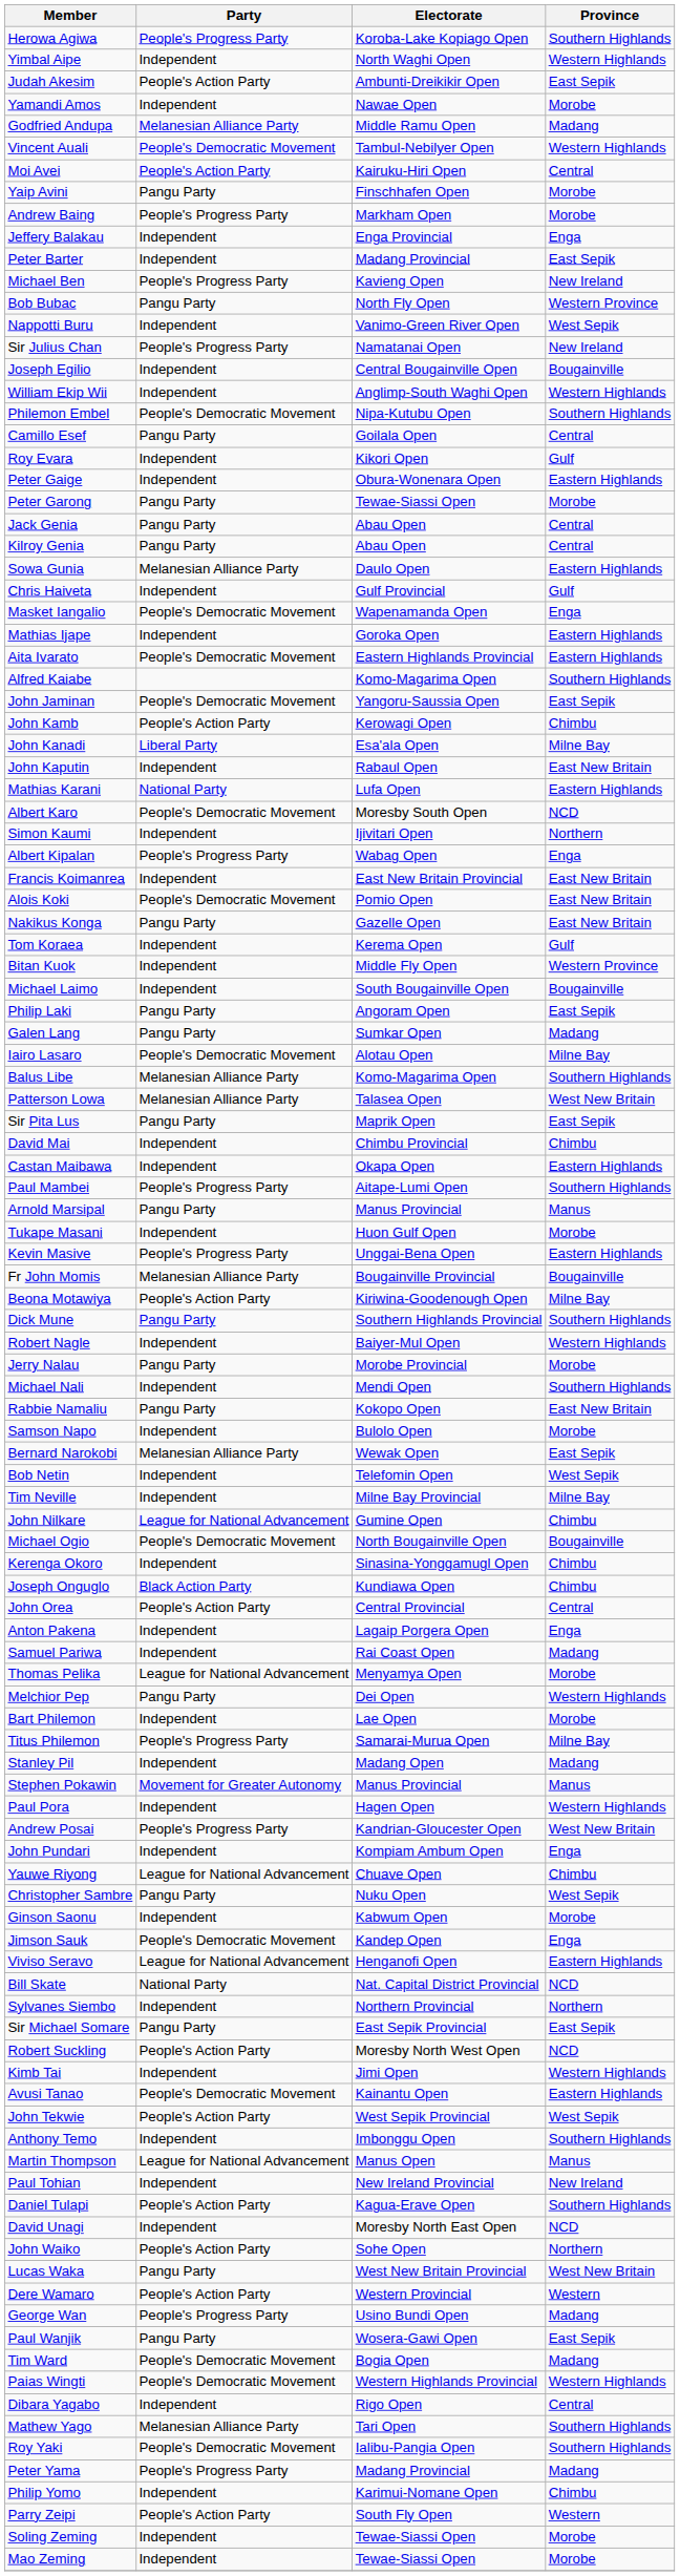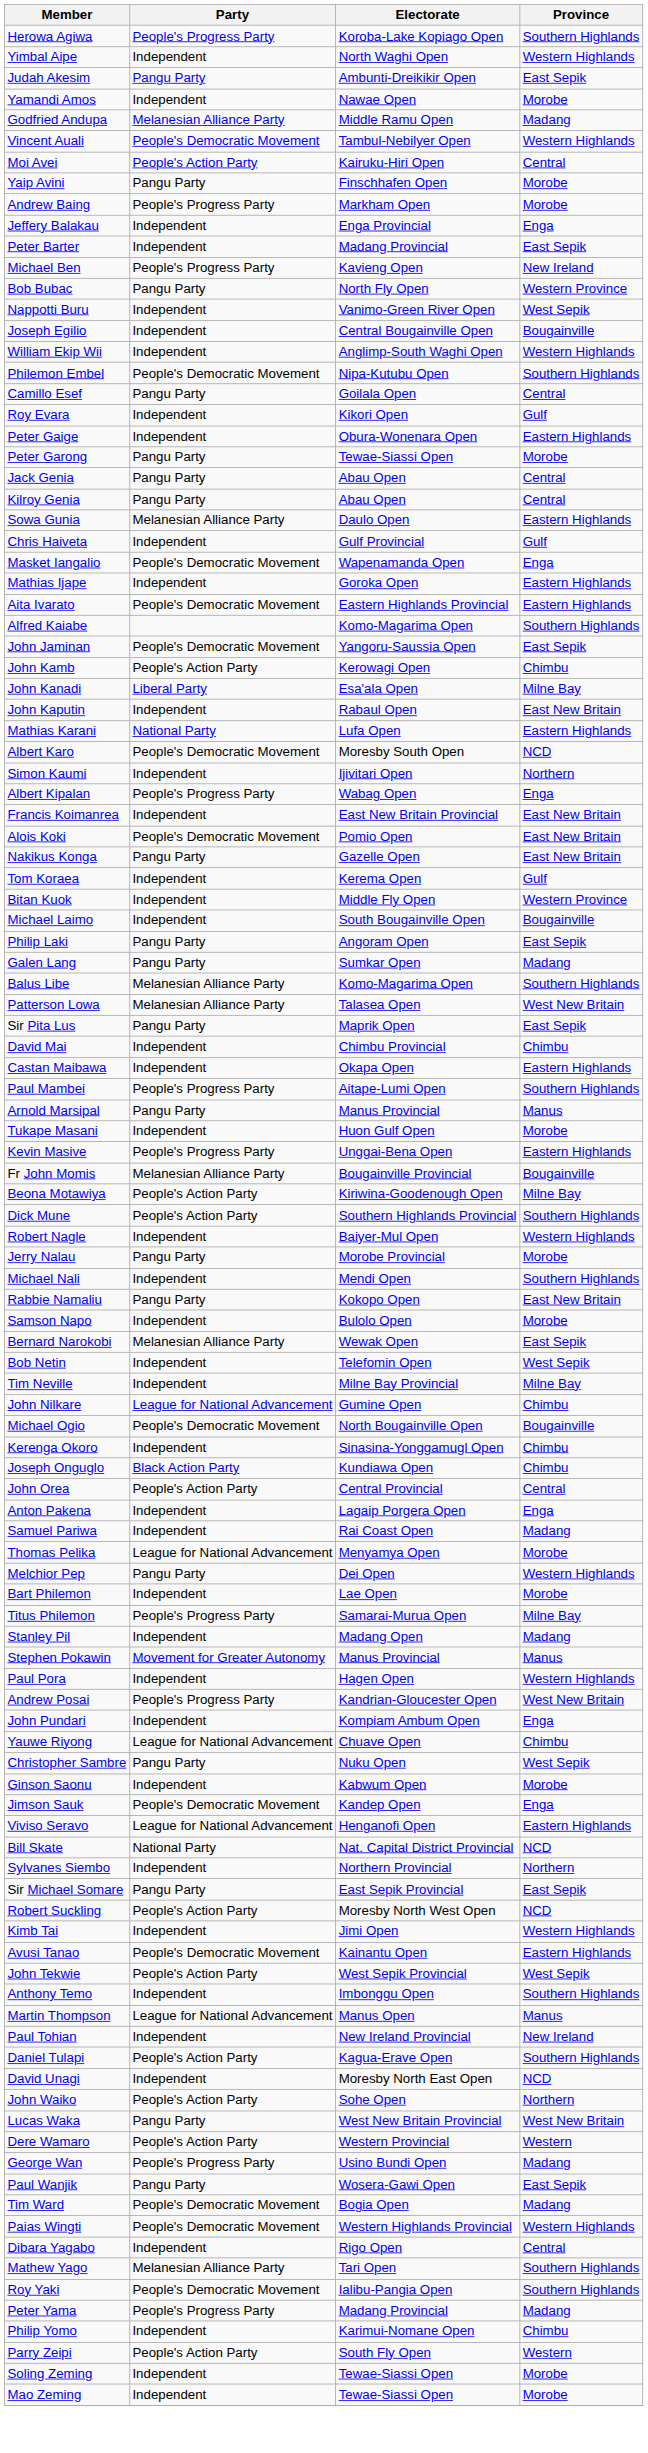 <table class="wikitable sortable">
 <tr>
 <th><strong>Member</strong></th>
 <th><strong>Party</strong></th>
 <th><strong>Electorate</strong></th>
 <th><strong>Province</strong></th>
 </tr>
 <tr>
 <td><a href='#'>Herowa Agiwa</a></td>
 <td><a href='#'>People's Progress Party</a></td>
 <td><a href='#'>Koroba-Lake Kopiago Open</a></td>
 <td><a href='#'>Southern Highlands</a></td>
 </tr>
 <tr>
 <td><a href='#'>Yimbal Aipe</a></td>
 <td>Independent</td>
 <td><a href='#'>North Waghi Open</a></td>
 <td><a href='#'>Western Highlands</a></td>
 </tr>
 <tr>
 <td><a href='#'>Judah Akesim</a></td>
-<td>People's Action Party</td>
+<td><a href='#'>Pangu Party</a></td>
 <td><a href='#'>Ambunti-Dreikikir Open</a></td>
 <td><a href='#'>East Sepik</a></td>
 </tr>
 <tr>
 <td><a href='#'>Yamandi Amos</a></td>
 <td>Independent</td>
 <td><a href='#'>Nawae Open</a></td>
 <td><a href='#'>Morobe</a></td>
 </tr>
 <tr>
 <td><a href='#'>Godfried Andupa</a></td>
 <td><a href='#'>Melanesian Alliance Party</a></td>
 <td><a href='#'>Middle Ramu Open</a></td>
 <td><a href='#'>Madang</a></td>
 </tr>
 <tr>
 <td><a href='#'>Vincent Auali</a></td>
 <td><a href='#'>People's Democratic Movement</a></td>
 <td><a href='#'>Tambul-Nebilyer Open</a></td>
 <td><a href='#'>Western Highlands</a></td>
 </tr>
 <tr>
 <td><a href='#'>Moi Avei</a></td>
 <td><a href='#'>People's Action Party</a></td>
 <td><a href='#'>Kairuku-Hiri Open</a></td>
 <td><a href='#'>Central</a></td>
 </tr>
 <tr>
 <td><a href='#'>Yaip Avini</a></td>
 <td>Pangu Party</td>
 <td><a href='#'>Finschhafen Open</a></td>
 <td><a href='#'>Morobe</a></td>
 </tr>
 <tr>
 <td><a href='#'>Andrew Baing</a></td>
 <td>People's Progress Party</td>
 <td><a href='#'>Markham Open</a></td>
 <td><a href='#'>Morobe</a></td>
 </tr>
 <tr>
 <td><a href='#'>Jeffery Balakau</a></td>
 <td>Independent</td>
 <td><a href='#'>Enga Provincial</a></td>
 <td><a href='#'>Enga</a></td>
 </tr>
 <tr>
 <td><a href='#'>Peter Barter</a></td>
 <td>Independent</td>
 <td><a href='#'>Madang Provincial</a></td>
 <td><a href='#'>East Sepik</a></td>
 </tr>
 <tr>
 <td><a href='#'>Michael Ben</a></td>
 <td>People's Progress Party</td>
 <td><a href='#'>Kavieng Open</a></td>
 <td><a href='#'>New Ireland</a></td>
 </tr>
 <tr>
 <td><a href='#'>Bob Bubac</a></td>
 <td>Pangu Party</td>
 <td><a href='#'>North Fly Open</a></td>
 <td><a href='#'>Western Province</a></td>
 </tr>
 <tr>
 <td><a href='#'>Nappotti Buru</a></td>
 <td>Independent</td>
 <td><a href='#'>Vanimo-Green River Open</a></td>
 <td><a href='#'>West Sepik</a></td>
-</tr>
-<tr>
-<td>Sir <a href='#'>Julius Chan</a></td>
-<td>People's Progress Party</td>
-<td><a href='#'>Namatanai Open</a></td>
-<td><a href='#'>New Ireland</a></td>
 </tr>
 <tr>
 <td><a href='#'>Joseph Egilio</a></td>
 <td>Independent</td>
 <td><a href='#'>Central Bougainville Open</a></td>
 <td><a href='#'>Bougainville</a></td>
 </tr>
 <tr>
 <td><a href='#'>William Ekip Wii</a></td>
 <td>Independent</td>
 <td><a href='#'>Anglimp-South Waghi Open</a></td>
 <td><a href='#'>Western Highlands</a></td>
 </tr>
 <tr>
 <td><a href='#'>Philemon Embel</a></td>
 <td>People's Democratic Movement</td>
 <td><a href='#'>Nipa-Kutubu Open</a></td>
 <td><a href='#'>Southern Highlands</a></td>
 </tr>
 <tr>
 <td><a href='#'>Camillo Esef</a></td>
 <td>Pangu Party</td>
 <td><a href='#'>Goilala Open</a></td>
 <td><a href='#'>Central</a></td>
 </tr>
 <tr>
 <td><a href='#'>Roy Evara</a></td>
 <td>Independent</td>
 <td><a href='#'>Kikori Open</a></td>
 <td><a href='#'>Gulf</a></td>
 </tr>
 <tr>
 <td><a href='#'>Peter Gaige</a></td>
 <td>Independent</td>
 <td><a href='#'>Obura-Wonenara Open</a></td>
 <td><a href='#'>Eastern Highlands</a></td>
 </tr>
 <tr>
 <td><a href='#'>Peter Garong</a> </td>
 <td>Pangu Party</td>
 <td><a href='#'>Tewae-Siassi Open</a></td>
 <td><a href='#'>Morobe</a></td>
 </tr>
 <tr>
 <td><a href='#'>Jack Genia</a> </td>
 <td>Pangu Party</td>
 <td><a href='#'>Abau Open</a></td>
 <td><a href='#'>Central</a></td>
 </tr>
 <tr>
 <td><a href='#'>Kilroy Genia</a> </td>
 <td>Pangu Party</td>
 <td><a href='#'>Abau Open</a></td>
 <td><a href='#'>Central</a></td>
 </tr>
 <tr>
 <td><a href='#'>Sowa Gunia</a></td>
 <td>Melanesian Alliance Party</td>
 <td><a href='#'>Daulo Open</a></td>
 <td><a href='#'>Eastern Highlands</a></td>
 </tr>
 <tr>
 <td><a href='#'>Chris Haiveta</a></td>
 <td>Independent</td>
 <td><a href='#'>Gulf Provincial</a></td>
 <td><a href='#'>Gulf</a></td>
 </tr>
 <tr>
 <td><a href='#'>Masket Iangalio</a></td>
 <td>People's Democratic Movement</td>
 <td><a href='#'>Wapenamanda Open</a></td>
 <td><a href='#'>Enga</a></td>
 </tr>
 <tr>
 <td><a href='#'>Mathias Ijape</a></td>
 <td>Independent</td>
 <td><a href='#'>Goroka Open</a></td>
 <td><a href='#'>Eastern Highlands</a></td>
 </tr>
 <tr>
 <td><a href='#'>Aita Ivarato</a></td>
 <td>People's Democratic Movement</td>
 <td><a href='#'>Eastern Highlands Provincial</a></td>
 <td><a href='#'>Eastern Highlands</a></td>
 </tr>
 <tr>
 <td><a href='#'>Alfred Kaiabe</a> </td>
 <td></td>
 <td><a href='#'>Komo-Magarima Open</a></td>
 <td><a href='#'>Southern Highlands</a></td>
 </tr>
 <tr>
 <td><a href='#'>John Jaminan</a></td>
 <td>People's Democratic Movement</td>
 <td><a href='#'>Yangoru-Saussia Open</a></td>
 <td><a href='#'>East Sepik</a></td>
 </tr>
 <tr>
 <td><a href='#'>John Kamb</a></td>
 <td>People's Action Party</td>
 <td><a href='#'>Kerowagi Open</a></td>
 <td><a href='#'>Chimbu</a></td>
 </tr>
 <tr>
 <td><a href='#'>John Kanadi</a></td>
 <td><a href='#'>Liberal Party</a></td>
 <td><a href='#'>Esa'ala Open</a></td>
 <td><a href='#'>Milne Bay</a></td>
 </tr>
 <tr>
 <td><a href='#'>John Kaputin</a></td>
 <td>Independent</td>
 <td><a href='#'>Rabaul Open</a></td>
 <td><a href='#'>East New Britain</a></td>
 </tr>
 <tr>
 <td><a href='#'>Mathias Karani</a></td>
 <td><a href='#'>National Party</a></td>
 <td><a href='#'>Lufa Open</a></td>
 <td><a href='#'>Eastern Highlands</a></td>
 </tr>
 <tr>
 <td><a href='#'>Albert Karo</a></td>
 <td>People's Democratic Movement</td>
 <td>Moresby South Open</td>
 <td><a href='#'>NCD</a></td>
 </tr>
 <tr>
 <td><a href='#'>Simon Kaumi</a></td>
 <td>Independent</td>
 <td><a href='#'>Ijivitari Open</a></td>
 <td><a href='#'>Northern</a></td>
 </tr>
 <tr>
 <td><a href='#'>Albert Kipalan</a></td>
 <td>People's Progress Party</td>
 <td><a href='#'>Wabag Open</a></td>
 <td><a href='#'>Enga</a></td>
 </tr>
 <tr>
 <td><a href='#'>Francis Koimanrea</a></td>
 <td>Independent</td>
 <td><a href='#'>East New Britain Provincial</a></td>
 <td><a href='#'>East New Britain</a></td>
 </tr>
 <tr>
 <td><a href='#'>Alois Koki</a></td>
 <td>People's Democratic Movement</td>
 <td><a href='#'>Pomio Open</a></td>
 <td><a href='#'>East New Britain</a></td>
 </tr>
 <tr>
 <td><a href='#'>Nakikus Konga</a></td>
 <td>Pangu Party</td>
 <td><a href='#'>Gazelle Open</a></td>
 <td><a href='#'>East New Britain</a></td>
 </tr>
 <tr>
 <td><a href='#'>Tom Koraea</a></td>
 <td>Independent</td>
 <td><a href='#'>Kerema Open</a></td>
 <td><a href='#'>Gulf</a></td>
 </tr>
 <tr>
 <td><a href='#'>Bitan Kuok</a></td>
 <td>Independent</td>
 <td><a href='#'>Middle Fly Open</a></td>
 <td><a href='#'>Western Province</a></td>
 </tr>
 <tr>
 <td><a href='#'>Michael Laimo</a></td>
 <td>Independent</td>
 <td><a href='#'>South Bougainville Open</a></td>
 <td><a href='#'>Bougainville</a></td>
 </tr>
 <tr>
 <td><a href='#'>Philip Laki</a></td>
 <td>Pangu Party</td>
 <td><a href='#'>Angoram Open</a></td>
 <td><a href='#'>East Sepik</a></td>
 </tr>
 <tr>
 <td><a href='#'>Galen Lang</a> </td>
 <td>Pangu Party</td>
 <td><a href='#'>Sumkar Open</a></td>
 <td><a href='#'>Madang</a></td>
 </tr>
 <tr>
-<td><a href='#'>Iairo Lasaro</a></td>
-<td>People's Democratic Movement</td>
-<td><a href='#'>Alotau Open</a></td>
-<td><a href='#'>Milne Bay</a></td>
-</tr>
-<tr>
 <td><a href='#'>Balus Libe</a> </td>
 <td>Melanesian Alliance Party</td>
 <td><a href='#'>Komo-Magarima Open</a></td>
 <td><a href='#'>Southern Highlands</a></td>
 </tr>
 <tr>
 <td><a href='#'>Patterson Lowa</a></td>
 <td>Melanesian Alliance Party</td>
 <td><a href='#'>Talasea Open</a></td>
 <td><a href='#'>West New Britain</a></td>
 </tr>
 <tr>
 <td>Sir <a href='#'>Pita Lus</a></td>
 <td>Pangu Party</td>
 <td><a href='#'>Maprik Open</a></td>
 <td><a href='#'>East Sepik</a></td>
 </tr>
 <tr>
 <td><a href='#'>David Mai</a></td>
 <td>Independent</td>
 <td><a href='#'>Chimbu Provincial</a></td>
 <td><a href='#'>Chimbu</a></td>
 </tr>
 <tr>
 <td><a href='#'>Castan Maibawa</a></td>
 <td>Independent</td>
 <td><a href='#'>Okapa Open</a></td>
 <td><a href='#'>Eastern Highlands</a></td>
 </tr>
 <tr>
 <td><a href='#'>Paul Mambei</a></td>
 <td>People's Progress Party</td>
 <td><a href='#'>Aitape-Lumi Open</a></td>
 <td><a href='#'>Southern Highlands</a></td>
 </tr>
 <tr>
 <td><a href='#'>Arnold Marsipal</a></td>
 <td>Pangu Party</td>
 <td><a href='#'>Manus Provincial</a></td>
 <td><a href='#'>Manus</a></td>
 </tr>
 <tr>
 <td><a href='#'>Tukape Masani</a></td>
 <td>Independent</td>
 <td><a href='#'>Huon Gulf Open</a></td>
 <td><a href='#'>Morobe</a></td>
 </tr>
 <tr>
 <td><a href='#'>Kevin Masive</a></td>
 <td>People's Progress Party</td>
 <td><a href='#'>Unggai-Bena Open</a></td>
 <td><a href='#'>Eastern Highlands</a></td>
 </tr>
 <tr>
 <td>Fr <a href='#'>John Momis</a></td>
 <td>Melanesian Alliance Party</td>
 <td><a href='#'>Bougainville Provincial</a></td>
 <td><a href='#'>Bougainville</a></td>
 </tr>
 <tr>
 <td><a href='#'>Beona Motawiya</a></td>
 <td>People's Action Party</td>
 <td><a href='#'>Kiriwina-Goodenough Open</a></td>
 <td><a href='#'>Milne Bay</a></td>
 </tr>
 <tr>
 <td><a href='#'>Dick Mune</a></td>
-<td><a href='#'>Pangu Party</a></td>
+<td>People's Action Party</td>
 <td><a href='#'>Southern Highlands Provincial</a></td>
 <td><a href='#'>Southern Highlands</a></td>
 </tr>
 <tr>
 <td><a href='#'>Robert Nagle</a></td>
 <td>Independent</td>
 <td><a href='#'>Baiyer-Mul Open</a></td>
 <td><a href='#'>Western Highlands</a></td>
 </tr>
 <tr>
 <td><a href='#'>Jerry Nalau</a></td>
 <td>Pangu Party</td>
 <td><a href='#'>Morobe Provincial</a></td>
 <td><a href='#'>Morobe</a></td>
 </tr>
 <tr>
 <td><a href='#'>Michael Nali</a></td>
 <td>Independent</td>
 <td><a href='#'>Mendi Open</a></td>
 <td><a href='#'>Southern Highlands</a></td>
 </tr>
 <tr>
 <td><a href='#'>Rabbie Namaliu</a></td>
 <td>Pangu Party</td>
 <td><a href='#'>Kokopo Open</a></td>
 <td><a href='#'>East New Britain</a></td>
 </tr>
 <tr>
 <td><a href='#'>Samson Napo</a></td>
 <td>Independent</td>
 <td><a href='#'>Bulolo Open</a></td>
 <td><a href='#'>Morobe</a></td>
 </tr>
 <tr>
 <td><a href='#'>Bernard Narokobi</a></td>
 <td>Melanesian Alliance Party</td>
 <td><a href='#'>Wewak Open</a></td>
 <td><a href='#'>East Sepik</a></td>
 </tr>
 <tr>
 <td><a href='#'>Bob Netin</a></td>
 <td>Independent</td>
 <td><a href='#'>Telefomin Open</a></td>
 <td><a href='#'>West Sepik</a></td>
 </tr>
 <tr>
 <td><a href='#'>Tim Neville</a></td>
 <td>Independent</td>
 <td><a href='#'>Milne Bay Provincial</a></td>
 <td><a href='#'>Milne Bay</a></td>
 </tr>
 <tr>
 <td><a href='#'>John Nilkare</a></td>
 <td><a href='#'>League for National Advancement</a></td>
 <td><a href='#'>Gumine Open</a></td>
 <td><a href='#'>Chimbu</a></td>
 </tr>
 <tr>
 <td><a href='#'>Michael Ogio</a></td>
 <td>People's Democratic Movement</td>
 <td><a href='#'>North Bougainville Open</a></td>
 <td><a href='#'>Bougainville</a></td>
 </tr>
 <tr>
 <td><a href='#'>Kerenga Okoro</a></td>
 <td>Independent</td>
 <td><a href='#'>Sinasina-Yonggamugl Open</a></td>
 <td><a href='#'>Chimbu</a></td>
 </tr>
 <tr>
 <td><a href='#'>Joseph Onguglo</a></td>
 <td><a href='#'>Black Action Party</a></td>
 <td><a href='#'>Kundiawa Open</a></td>
 <td><a href='#'>Chimbu</a></td>
 </tr>
 <tr>
 <td><a href='#'>John Orea</a></td>
 <td>People's Action Party</td>
 <td><a href='#'>Central Provincial</a></td>
 <td><a href='#'>Central</a></td>
 </tr>
 <tr>
 <td><a href='#'>Anton Pakena</a></td>
 <td>Independent</td>
 <td><a href='#'>Lagaip Porgera Open</a></td>
 <td><a href='#'>Enga</a></td>
 </tr>
 <tr>
 <td><a href='#'>Samuel Pariwa</a></td>
 <td>Independent</td>
 <td><a href='#'>Rai Coast Open</a></td>
 <td><a href='#'>Madang</a></td>
 </tr>
 <tr>
 <td><a href='#'>Thomas Pelika</a></td>
 <td>League for National Advancement</td>
 <td><a href='#'>Menyamya Open</a></td>
 <td><a href='#'>Morobe</a></td>
 </tr>
 <tr>
 <td><a href='#'>Melchior Pep</a></td>
 <td>Pangu Party</td>
 <td><a href='#'>Dei Open</a></td>
 <td><a href='#'>Western Highlands</a></td>
 </tr>
 <tr>
 <td><a href='#'>Bart Philemon</a></td>
 <td>Independent</td>
 <td><a href='#'>Lae Open</a></td>
 <td><a href='#'>Morobe</a></td>
 </tr>
 <tr>
 <td><a href='#'>Titus Philemon</a></td>
 <td>People's Progress Party</td>
 <td><a href='#'>Samarai-Murua Open</a></td>
 <td><a href='#'>Milne Bay</a></td>
 </tr>
 <tr>
 <td><a href='#'>Stanley Pil</a></td>
 <td>Independent</td>
 <td><a href='#'>Madang Open</a></td>
 <td><a href='#'>Madang</a></td>
 </tr>
 <tr>
 <td><a href='#'>Stephen Pokawin</a> </td>
 <td><a href='#'>Movement for Greater Autonomy</a></td>
 <td><a href='#'>Manus Provincial</a></td>
 <td><a href='#'>Manus</a></td>
 </tr>
 <tr>
 <td><a href='#'>Paul Pora</a></td>
 <td>Independent</td>
 <td><a href='#'>Hagen Open</a></td>
 <td><a href='#'>Western Highlands</a></td>
 </tr>
 <tr>
 <td><a href='#'>Andrew Posai</a></td>
 <td>People's Progress Party</td>
 <td><a href='#'>Kandrian-Gloucester Open</a></td>
 <td><a href='#'>West New Britain</a></td>
 </tr>
 <tr>
 <td><a href='#'>John Pundari</a></td>
 <td>Independent</td>
 <td><a href='#'>Kompiam Ambum Open</a></td>
 <td><a href='#'>Enga</a></td>
 </tr>
 <tr>
 <td><a href='#'>Yauwe Riyong</a></td>
 <td>League for National Advancement</td>
 <td><a href='#'>Chuave Open</a></td>
 <td><a href='#'>Chimbu</a></td>
 </tr>
 <tr>
 <td><a href='#'>Christopher Sambre</a></td>
 <td>Pangu Party</td>
 <td><a href='#'>Nuku Open</a></td>
 <td><a href='#'>West Sepik</a></td>
 </tr>
 <tr>
 <td><a href='#'>Ginson Saonu</a></td>
 <td>Independent</td>
 <td><a href='#'>Kabwum Open</a></td>
 <td><a href='#'>Morobe</a></td>
 </tr>
 <tr>
 <td><a href='#'>Jimson Sauk</a></td>
 <td>People's Democratic Movement</td>
 <td><a href='#'>Kandep Open</a></td>
 <td><a href='#'>Enga</a></td>
 </tr>
 <tr>
 <td><a href='#'>Viviso Seravo</a></td>
 <td>League for National Advancement</td>
 <td><a href='#'>Henganofi Open</a></td>
 <td><a href='#'>Eastern Highlands</a></td>
 </tr>
 <tr>
 <td><a href='#'>Bill Skate</a></td>
 <td>National Party</td>
 <td><a href='#'>Nat. Capital District Provincial</a></td>
 <td><a href='#'>NCD</a></td>
 </tr>
 <tr>
 <td><a href='#'>Sylvanes Siembo</a></td>
 <td>Independent</td>
 <td><a href='#'>Northern Provincial</a></td>
 <td><a href='#'>Northern</a></td>
 </tr>
 <tr>
 <td>Sir <a href='#'>Michael Somare</a></td>
 <td>Pangu Party</td>
 <td><a href='#'>East Sepik Provincial</a></td>
 <td><a href='#'>East Sepik</a></td>
 </tr>
 <tr>
 <td><a href='#'>Robert Suckling</a></td>
 <td>People's Action Party</td>
 <td>Moresby North West Open</td>
 <td><a href='#'>NCD</a></td>
 </tr>
 <tr>
 <td><a href='#'>Kimb Tai</a></td>
 <td>Independent</td>
 <td><a href='#'>Jimi Open</a></td>
 <td><a href='#'>Western Highlands</a></td>
 </tr>
 <tr>
 <td><a href='#'>Avusi Tanao</a></td>
 <td>People's Democratic Movement</td>
 <td><a href='#'>Kainantu Open</a></td>
 <td><a href='#'>Eastern Highlands</a></td>
 </tr>
 <tr>
 <td><a href='#'>John Tekwie</a></td>
 <td>People's Action Party</td>
 <td><a href='#'>West Sepik Provincial</a></td>
 <td><a href='#'>West Sepik</a></td>
 </tr>
 <tr>
 <td><a href='#'>Anthony Temo</a></td>
 <td>Independent</td>
 <td><a href='#'>Imbonggu Open</a></td>
 <td><a href='#'>Southern Highlands</a></td>
 </tr>
 <tr>
 <td><a href='#'>Martin Thompson</a> </td>
 <td>League for National Advancement</td>
 <td><a href='#'>Manus Open</a></td>
 <td><a href='#'>Manus</a></td>
 </tr>
 <tr>
 <td><a href='#'>Paul Tohian</a></td>
 <td>Independent</td>
 <td><a href='#'>New Ireland Provincial</a></td>
 <td><a href='#'>New Ireland</a></td>
 </tr>
 <tr>
 <td><a href='#'>Daniel Tulapi</a></td>
 <td>People's Action Party</td>
 <td><a href='#'>Kagua-Erave Open</a></td>
 <td><a href='#'>Southern Highlands</a></td>
 </tr>
 <tr>
 <td><a href='#'>David Unagi</a></td>
 <td>Independent</td>
 <td>Moresby North East Open</td>
 <td><a href='#'>NCD</a></td>
 </tr>
 <tr>
 <td><a href='#'>John Waiko</a></td>
 <td>People's Action Party</td>
 <td><a href='#'>Sohe Open</a></td>
 <td><a href='#'>Northern</a></td>
 </tr>
 <tr>
 <td><a href='#'>Lucas Waka</a></td>
 <td>Pangu Party</td>
 <td><a href='#'>West New Britain Provincial</a></td>
 <td><a href='#'>West New Britain</a></td>
 </tr>
 <tr>
 <td><a href='#'>Dere Wamaro</a></td>
 <td>People's Action Party</td>
 <td><a href='#'>Western Provincial</a></td>
 <td><a href='#'>Western</a></td>
 </tr>
 <tr>
 <td><a href='#'>George Wan</a></td>
 <td>People's Progress Party</td>
 <td><a href='#'>Usino Bundi Open</a></td>
 <td><a href='#'>Madang</a></td>
 </tr>
 <tr>
 <td><a href='#'>Paul Wanjik</a></td>
 <td>Pangu Party</td>
 <td><a href='#'>Wosera-Gawi Open</a></td>
 <td><a href='#'>East Sepik</a></td>
 </tr>
 <tr>
 <td><a href='#'>Tim Ward</a></td>
 <td>People's Democratic Movement</td>
 <td><a href='#'>Bogia Open</a></td>
 <td><a href='#'>Madang</a></td>
 </tr>
 <tr>
 <td><a href='#'>Paias Wingti</a></td>
 <td>People's Democratic Movement</td>
 <td><a href='#'>Western Highlands Provincial</a></td>
 <td><a href='#'>Western Highlands</a></td>
 </tr>
 <tr>
 <td><a href='#'>Dibara Yagabo</a></td>
 <td>Independent</td>
 <td><a href='#'>Rigo Open</a></td>
 <td><a href='#'>Central</a></td>
 </tr>
 <tr>
 <td><a href='#'>Mathew Yago</a></td>
 <td>Melanesian Alliance Party</td>
 <td><a href='#'>Tari Open</a></td>
 <td><a href='#'>Southern Highlands</a></td>
 </tr>
 <tr>
 <td><a href='#'>Roy Yaki</a></td>
 <td>People's Democratic Movement</td>
 <td><a href='#'>Ialibu-Pangia Open</a></td>
 <td><a href='#'>Southern Highlands</a></td>
 </tr>
 <tr>
 <td><a href='#'>Peter Yama</a> </td>
 <td>People's Progress Party</td>
 <td><a href='#'>Madang Provincial</a></td>
 <td><a href='#'>Madang</a></td>
 </tr>
 <tr>
 <td><a href='#'>Philip Yomo</a></td>
 <td>Independent</td>
 <td><a href='#'>Karimui-Nomane Open</a></td>
 <td><a href='#'>Chimbu</a></td>
 </tr>
 <tr>
 <td><a href='#'>Parry Zeipi</a></td>
 <td>People's Action Party</td>
 <td><a href='#'>South Fly Open</a></td>
 <td><a href='#'>Western</a></td>
 </tr>
 <tr>
 <td><a href='#'>Soling Zeming</a> </td>
 <td>Independent</td>
 <td><a href='#'>Tewae-Siassi Open</a></td>
 <td><a href='#'>Morobe</a></td>
 </tr>
 <tr>
 <td><a href='#'>Mao Zeming</a> </td>
 <td>Independent</td>
 <td><a href='#'>Tewae-Siassi Open</a></td>
 <td><a href='#'>Morobe</a></td>
 </tr>
 <tr>
 </tr>
 </table>
